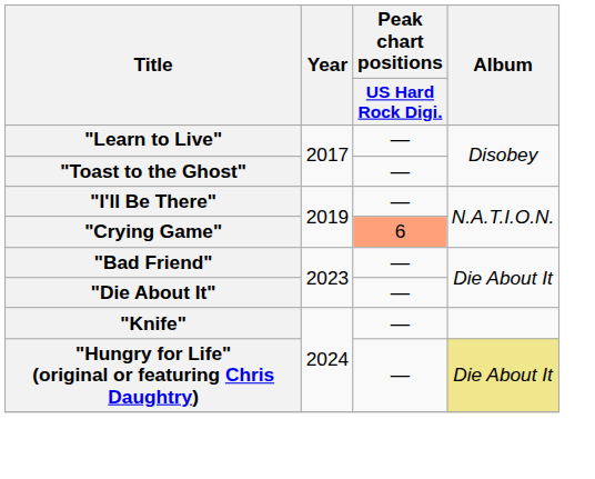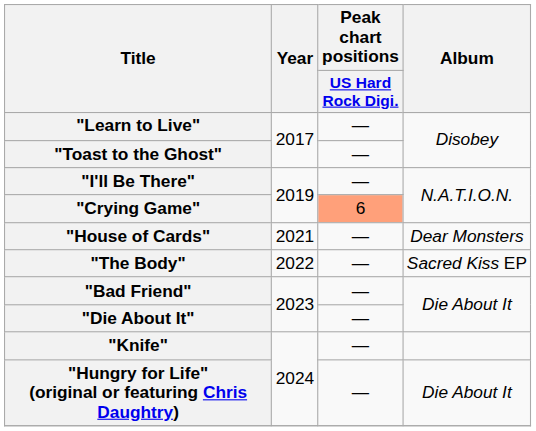 <table class="wikitable plainrowheaders" style="text-align:center;" border="1">
 <tr>
 <th scope="col" rowspan="2" style="width:15em;">Title</th>
 <th scope="col" rowspan="2">Year</th>
 <th scope="col" colspan="1">Peak chart positions</th>
 <th scope="col" rowspan="2">Album</th>
 </tr>
 <tr>
 <th scope="col" style="width:3em;font-size:90%;"><a href='#'>US Hard Rock Digi.</a></th>
 </tr>
 <tr>
 <th scope="row">"Learn to Live"</th>
 <td rowspan="2">2017</td>
 <td>—</td>
 <td rowspan="2"><em>Disobey</em></td>
 </tr>
 <tr>
 <th scope="row">"Toast to the Ghost"</th>
 <td>—</td>
 </tr>
 <tr>
 <th scope="row">"I'll Be There"</th>
 <td rowspan="2">2019</td>
 <td>—</td>
 <td rowspan="2"><em>N.A.T.I.O.N.</em></td>
 </tr>
 <tr>
 <th scope="row">"Crying Game"</th>
 <td style="background: lightsalmon;">6</td>
 </tr>
 <tr>
+<th scope="row">"House of Cards"</th>
+<td>2021</td>
+<td>—</td>
+<td><em>Dear Monsters</em></td>
+</tr>
+<tr>
+<th scope="row">"The Body"</th>
+<td>2022</td>
+<td>—</td>
+<td><em>Sacred Kiss</em> EP</td>
+</tr>
+<tr>
 <th scope="row">"Bad Friend"</th>
 <td rowspan="2">2023</td>
 <td>—</td>
 <td rowspan="2"><em>Die About It</em></td>
 </tr>
 <tr>
 <th scope="row">"Die About It"</th>
 <td>—</td>
 </tr>
 <tr>
 <th scope="row">"Knife"</th>
 <td rowspan="2">2024</td>
 <td>—</td>
 <td></td>
 </tr>
 <tr>
 <th scope="row">"Hungry for Life"<br><span>(original or featuring <a href='#'>Chris Daughtry</a>)</span></th>
 <td>—</td>
-<td style="background: khaki;"><em>Die About It</em></td>
+<td><em>Die About It</em></td>
 </tr>
 <tr>
 </tr>
 </table>
